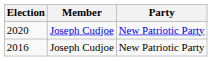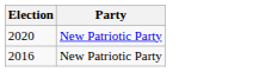 <table class="wikitable">
 <tr>
 <th>Election</th>
-<th>Member</th>
 <th>Party</th>
 </tr>
 <tr>
 <td>2020</td>
-<td><a href='#'>Joseph Cudjoe</a></td>
 <td><a href='#'>New Patriotic Party</a></td>
 </tr>
 <tr>
 <td>2016</td>
-<td>Joseph Cudjoe</td>
 <td>New Patriotic Party</td>
 </tr>
 </table>
